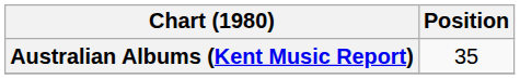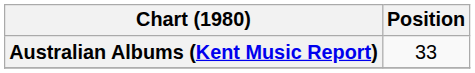 <table class="wikitable plainrowheaders">
 <tr>
 <th scope="col">Chart (1980)</th>
 <th scope="col">Position</th>
 </tr>
 <tr>
 <th scope="row">Australian Albums (<a href='#'>Kent Music Report</a>)</th>
-<td align="center">35</td>
+<td align="center">33</td>
 </tr>
 <tr>
 </tr>
 <tr>
 </tr>
 </table>
